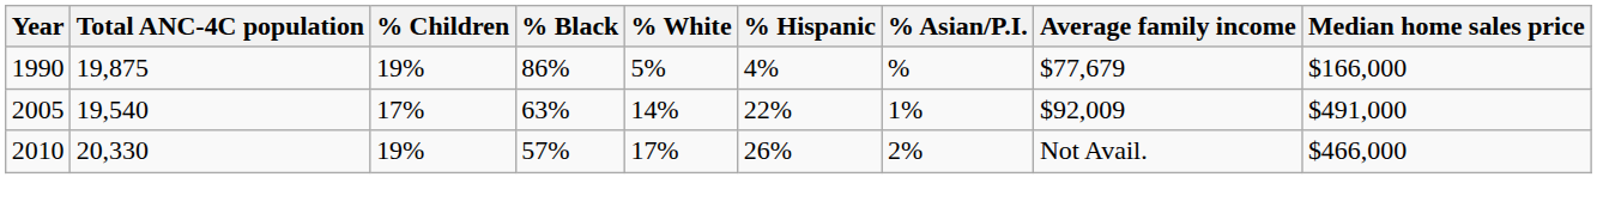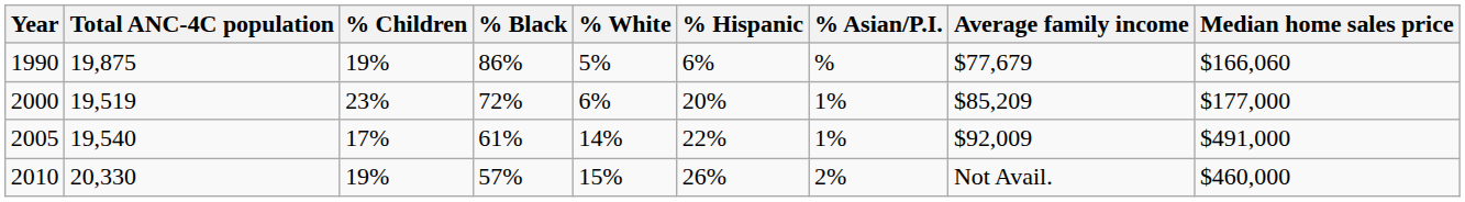 <table class="wikitable">
 <tr>
 <th>Year</th>
 <th>Total ANC-4C population</th>
 <th>% Children</th>
 <th>% Black</th>
 <th>% White</th>
 <th>% Hispanic</th>
 <th>% Asian/P.I.</th>
 <th>Average family income</th>
 <th>Median home sales price</th>
 </tr>
 <tr>
 <td>1990</td>
 <td>19,875</td>
 <td>19%</td>
 <td>86%</td>
 <td>5%</td>
-<td>4%</td>
+<td>6%</td>
 <td>%</td>
 <td>$77,679</td>
-<td>$166,000</td>
+<td>$166,060</td>
+</tr>
+<tr>
+<td>2000</td>
+<td>19,519</td>
+<td>23%</td>
+<td>72%</td>
+<td>6%</td>
+<td>20%</td>
+<td>1%</td>
+<td>$85,209</td>
+<td>$177,000</td>
 </tr>
 <tr>
 <td>2005</td>
 <td>19,540</td>
 <td>17%</td>
-<td>63%</td>
+<td>61%</td>
 <td>14%</td>
 <td>22%</td>
 <td>1%</td>
 <td>$92,009</td>
 <td>$491,000</td>
 </tr>
 <tr>
 <td>2010</td>
 <td>20,330</td>
 <td>19%</td>
 <td>57%</td>
-<td>17%</td>
+<td>15%</td>
 <td>26%</td>
 <td>2%</td>
 <td>Not Avail.</td>
-<td>$466,000</td>
+<td>$460,000</td>
 </tr>
 </table>
